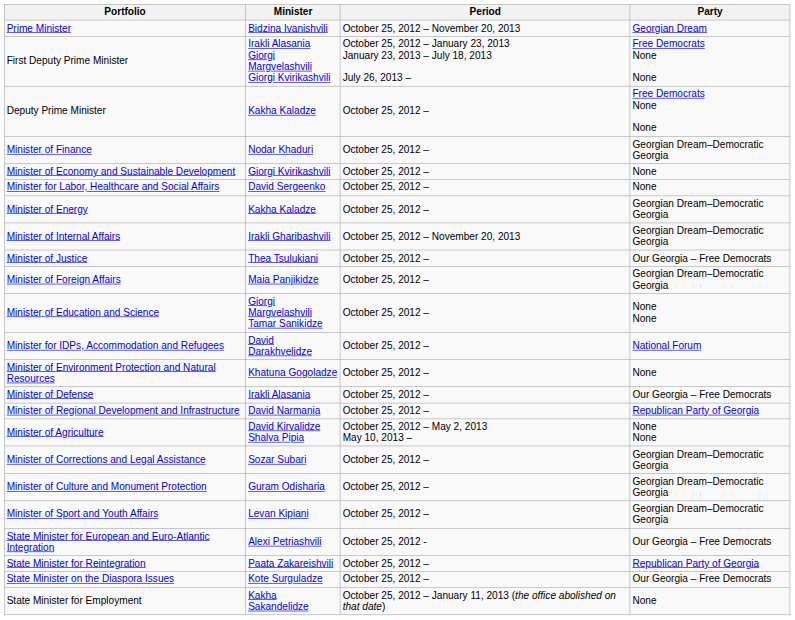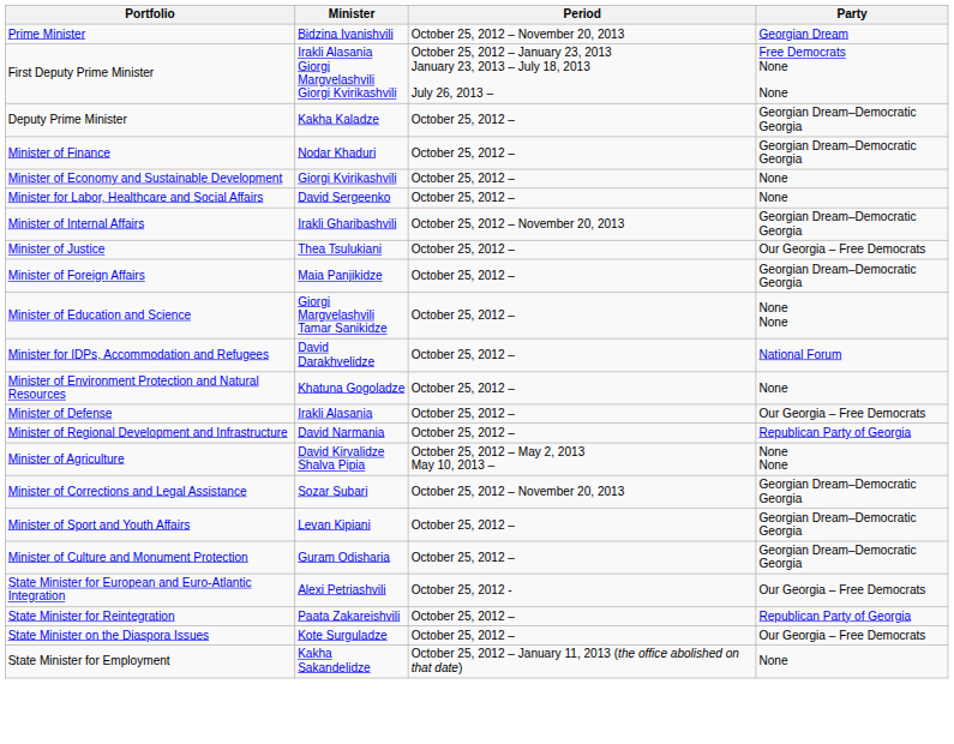 <table class=wikitable>
 <tr>
 <th>Portfolio</th>
 <th>Minister</th>
 <th>Period</th>
 <th>Party</th>
 </tr>
 <tr>
 <td><a href='#'>Prime Minister</a></td>
 <td><a href='#'>Bidzina Ivanishvili</a></td>
 <td>October 25, 2012 – November 20, 2013</td>
 <td><a href='#'>Georgian Dream</a></td>
 </tr>
 <tr>
 <td>First Deputy Prime Minister</td>
 <td><a href='#'>Irakli Alasania</a><br><a href='#'>Giorgi Margvelashvili</a><br><a href='#'>Giorgi Kvirikashvili</a></td>
 <td>October 25, 2012 – January 23, 2013<br>January 23, 2013 – July 18, 2013<br> <br>July 26, 2013 –</td>
 <td><a href='#'>Free Democrats</a><br>None<br> <br>None</td>
 </tr>
 <tr>
 <td>Deputy Prime Minister</td>
 <td><a href='#'>Kakha Kaladze</a></td>
 <td>October 25, 2012 –</td>
-<td><a href='#'>Free Democrats</a><br>None<br> <br>None</td>
+<td>Georgian Dream–Democratic Georgia</td>
 </tr>
 <tr>
 <td><a href='#'>Minister of Finance</a></td>
 <td><a href='#'>Nodar Khaduri</a></td>
 <td>October 25, 2012 –</td>
 <td>Georgian Dream–Democratic Georgia</td>
 </tr>
 <tr>
 <td><a href='#'>Minister of Economy and Sustainable Development</a></td>
 <td><a href='#'>Giorgi Kvirikashvili</a></td>
 <td>October 25, 2012 –</td>
 <td>None</td>
 </tr>
 <tr>
 <td><a href='#'>Minister for Labor, Healthcare and Social Affairs</a></td>
 <td><a href='#'>David Sergeenko</a></td>
 <td>October 25, 2012 –</td>
 <td>None</td>
-</tr>
-<tr>
-<td><a href='#'>Minister of Energy</a></td>
-<td><a href='#'>Kakha Kaladze</a></td>
-<td>October 25, 2012 –</td>
-<td>Georgian Dream–Democratic Georgia</td>
 </tr>
 <tr>
 <td><a href='#'>Minister of Internal Affairs</a></td>
 <td><a href='#'>Irakli Gharibashvili</a></td>
 <td>October 25, 2012 – November 20, 2013</td>
 <td>Georgian Dream–Democratic Georgia</td>
 </tr>
 <tr>
 <td><a href='#'>Minister of Justice</a></td>
 <td><a href='#'>Thea Tsulukiani</a></td>
 <td>October 25, 2012 –</td>
 <td>Our Georgia – Free Democrats</td>
 </tr>
 <tr>
 <td><a href='#'>Minister of Foreign Affairs</a></td>
 <td><a href='#'>Maia Panjikidze</a></td>
 <td>October 25, 2012 –</td>
 <td>Georgian Dream–Democratic Georgia</td>
 </tr>
 <tr>
 <td><a href='#'>Minister of Education and Science</a></td>
 <td><a href='#'>Giorgi Margvelashvili</a><br><a href='#'>Tamar Sanikidze</a></td>
 <td>October 25, 2012 –</td>
 <td>None<br>None</td>
 </tr>
 <tr>
 <td><a href='#'>Minister for IDPs, Accommodation and Refugees</a></td>
 <td><a href='#'>David Darakhvelidze</a></td>
 <td>October 25, 2012 –</td>
 <td><a href='#'>National Forum</a></td>
 </tr>
 <tr>
 <td><a href='#'>Minister of Environment Protection and Natural Resources</a></td>
 <td><a href='#'>Khatuna Gogoladze</a></td>
 <td>October 25, 2012 –</td>
 <td>None</td>
 </tr>
 <tr>
 <td><a href='#'>Minister of Defense</a></td>
 <td><a href='#'>Irakli Alasania</a></td>
 <td>October 25, 2012 –</td>
 <td>Our Georgia – Free Democrats</td>
 </tr>
 <tr>
 <td><a href='#'>Minister of Regional Development and Infrastructure</a></td>
 <td><a href='#'>David Narmania</a></td>
 <td>October 25, 2012 –</td>
 <td><a href='#'>Republican Party of Georgia</a></td>
 </tr>
 <tr>
 <td><a href='#'>Minister of Agriculture</a></td>
 <td><a href='#'>David Kirvalidze</a><br><a href='#'>Shalva Pipia</a></td>
 <td>October 25, 2012 – May 2, 2013<br>May 10, 2013 –</td>
 <td>None<br>None</td>
 </tr>
 <tr>
 <td><a href='#'>Minister of Corrections and Legal Assistance</a></td>
 <td><a href='#'>Sozar Subari</a></td>
+<td>October 25, 2012 – November 20, 2013</td>
+<td>Georgian Dream–Democratic Georgia</td>
+</tr>
+<tr>
+<td><a href='#'>Minister of Sport and Youth Affairs</a></td>
+<td><a href='#'>Levan Kipiani</a></td>
 <td>October 25, 2012 –</td>
 <td>Georgian Dream–Democratic Georgia</td>
 </tr>
 <tr>
 <td><a href='#'>Minister of Culture and Monument Protection</a></td>
 <td><a href='#'>Guram Odisharia</a></td>
-<td>October 25, 2012 –</td>
-<td>Georgian Dream–Democratic Georgia</td>
-</tr>
-<tr>
-<td><a href='#'>Minister of Sport and Youth Affairs</a></td>
-<td><a href='#'>Levan Kipiani</a></td>
 <td>October 25, 2012 –</td>
 <td>Georgian Dream–Democratic Georgia</td>
 </tr>
 <tr>
 <td><a href='#'>State Minister for European and Euro-Atlantic Integration</a></td>
 <td><a href='#'>Alexi Petriashvili</a></td>
 <td>October 25, 2012 -</td>
 <td>Our Georgia – Free Democrats</td>
 </tr>
 <tr>
 <td><a href='#'>State Minister for Reintegration</a></td>
 <td><a href='#'>Paata Zakareishvili</a></td>
 <td>October 25, 2012 –</td>
 <td><a href='#'>Republican Party of Georgia</a></td>
 </tr>
 <tr>
 <td><a href='#'>State Minister on the Diaspora Issues</a></td>
 <td><a href='#'>Kote Surguladze</a></td>
 <td>October 25, 2012 –</td>
 <td>Our Georgia – Free Democrats</td>
 </tr>
 <tr>
 <td>State Minister for Employment</td>
 <td><a href='#'>Kakha Sakandelidze</a></td>
 <td>October 25, 2012 – January 11, 2013 (<em>the office abolished on that date</em>)</td>
 <td>None</td>
 </tr>
 </table>
